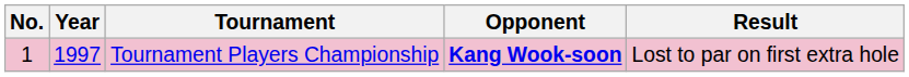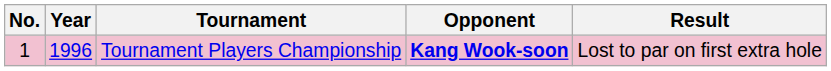 <table class="wikitable" style="font-size:95%;">
 <tr>
 <th>No.</th>
 <th>Year</th>
 <th>Tournament</th>
 <th>Opponent</th>
 <th>Result</th>
 </tr>
 <tr style="background:#F2C1D1;">
 <td align=center>1</td>
-<td><a href='#'>1997</a></td>
+<td><a href='#'>1996</a></td>
 <td><a href='#'>Tournament Players Championship</a></td>
 <td><strong> <a href='#'>Kang Wook-soon</a></strong></td>
 <td>Lost to par on first extra hole</td>
 </tr>
 </table>
